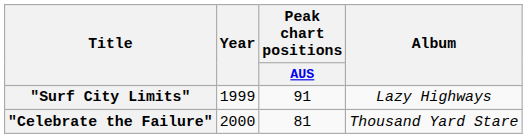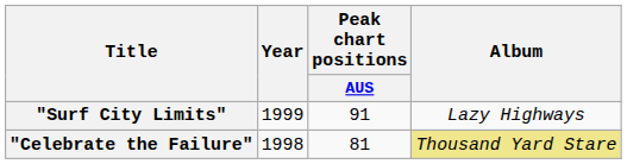 <table class="wikitable plainrowheaders" style="text-align:center;">
 <tr>
 <th scope="col" rowspan="2">Title</th>
 <th scope="col" rowspan="2">Year</th>
 <th scope="col" colspan="1">Peak chart positions</th>
 <th scope="col" rowspan="2">Album</th>
 </tr>
 <tr>
 <th scope="col" style="width:3em;font-size:90%;"><a href='#'>AUS</a><br></th>
 </tr>
 <tr>
 <th scope="row">"Surf City Limits"</th>
 <td>1999</td>
 <td>91</td>
 <td><em>Lazy Highways</em></td>
 </tr>
 <tr>
 <th scope="row">"Celebrate the Failure"</th>
-<td>2000</td>
+<td>1998</td>
 <td>81</td>
-<td><em>Thousand Yard Stare</em></td>
+<td style="background: khaki;"><em>Thousand Yard Stare</em></td>
 </tr>
 </table>
